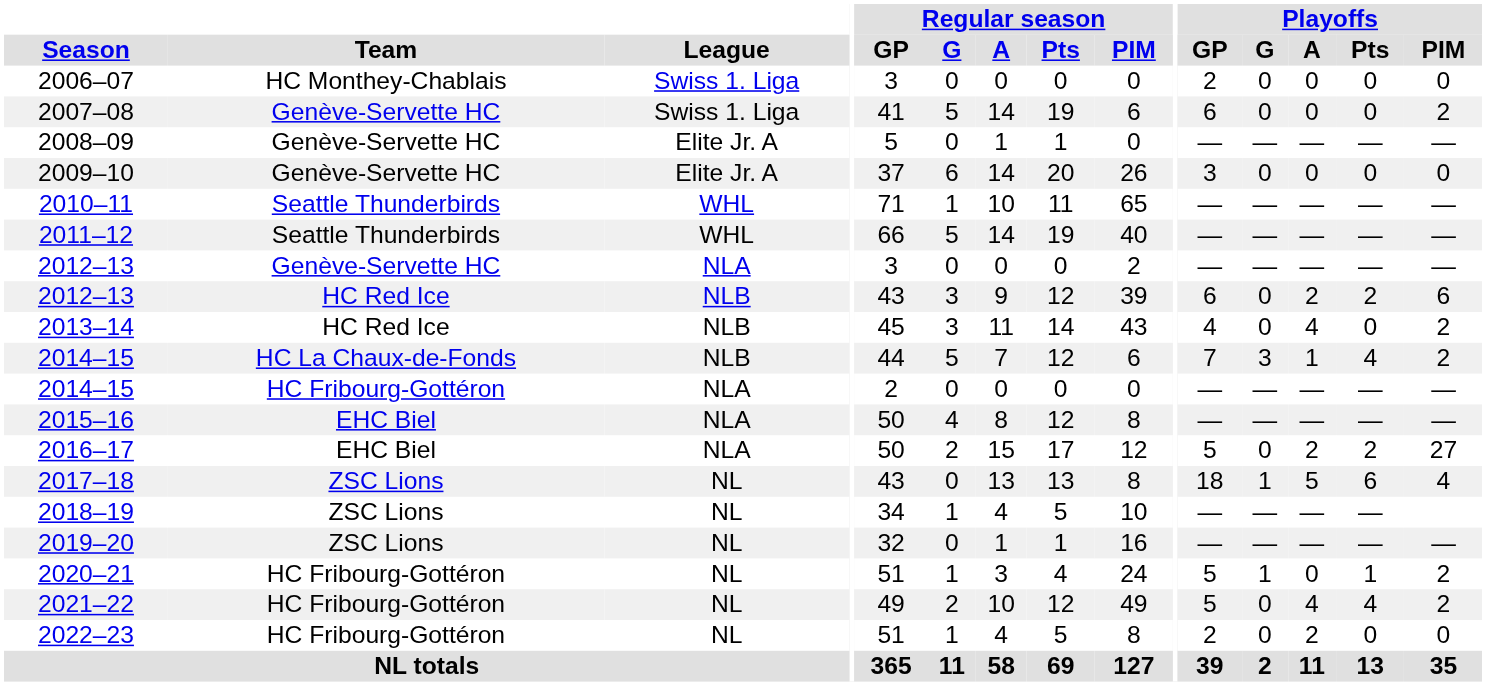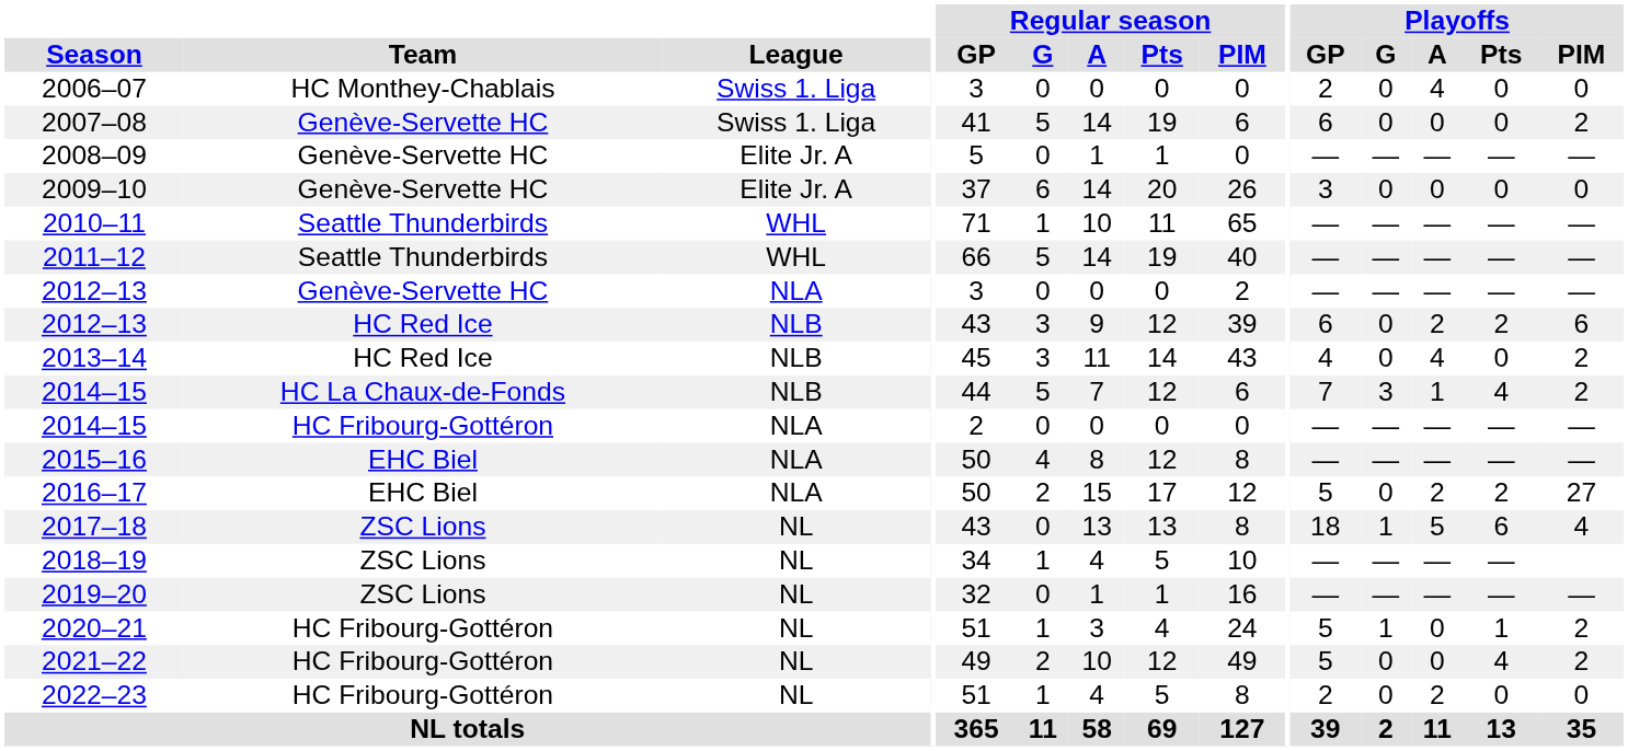 <table border="0" cellpadding="1" cellspacing="0" style="text-align:center; width:60em">
 <tr bgcolor="#e0e0e0">
 <th colspan="3" bgcolor="#ffffff"></th>
 <th rowspan="99" bgcolor="#ffffff"></th>
 <th colspan="5"><a href='#'>Regular season</a></th>
 <th rowspan="99" bgcolor="#ffffff"></th>
 <th colspan="5"><a href='#'>Playoffs</a></th>
 </tr>
 <tr bgcolor="#e0e0e0">
 <th><a href='#'>Season</a></th>
 <th>Team</th>
 <th>League</th>
 <th>GP</th>
 <th><a href='#'>G</a></th>
 <th><a href='#'>A</a></th>
 <th><a href='#'>Pts</a></th>
 <th><a href='#'>PIM</a></th>
 <th>GP</th>
 <th>G</th>
 <th>A</th>
 <th>Pts</th>
 <th>PIM</th>
 </tr>
 <tr>
 <td>2006–07</td>
 <td>HC Monthey-Chablais</td>
 <td><a href='#'>Swiss 1. Liga</a></td>
 <td>3</td>
 <td>0</td>
 <td>0</td>
 <td>0</td>
 <td>0</td>
 <td>2</td>
 <td>0</td>
-<td>0</td>
+<td>4</td>
 <td>0</td>
 <td>0</td>
 </tr>
 <tr bgcolor="#f0f0f0">
 <td>2007–08</td>
 <td><a href='#'>Genève-Servette HC</a></td>
 <td>Swiss 1. Liga</td>
 <td>41</td>
 <td>5</td>
 <td>14</td>
 <td>19</td>
 <td>6</td>
 <td>6</td>
 <td>0</td>
 <td>0</td>
 <td>0</td>
 <td>2</td>
 </tr>
 <tr>
 <td>2008–09</td>
 <td>Genève-Servette HC</td>
 <td>Elite Jr. A</td>
 <td>5</td>
 <td>0</td>
 <td>1</td>
 <td>1</td>
 <td>0</td>
 <td>—</td>
 <td>—</td>
 <td>—</td>
 <td>—</td>
 <td>—</td>
 </tr>
 <tr bgcolor="#f0f0f0">
 <td>2009–10</td>
 <td>Genève-Servette HC</td>
 <td>Elite Jr. A</td>
 <td>37</td>
 <td>6</td>
 <td>14</td>
 <td>20</td>
 <td>26</td>
 <td>3</td>
 <td>0</td>
 <td>0</td>
 <td>0</td>
 <td>0</td>
 </tr>
 <tr>
 <td><a href='#'>2010–11</a></td>
 <td><a href='#'>Seattle Thunderbirds</a></td>
 <td><a href='#'>WHL</a></td>
 <td>71</td>
 <td>1</td>
 <td>10</td>
 <td>11</td>
 <td>65</td>
 <td>—</td>
 <td>—</td>
 <td>—</td>
 <td>—</td>
 <td>—</td>
 </tr>
 <tr bgcolor="#f0f0f0">
 <td><a href='#'>2011–12</a></td>
 <td>Seattle Thunderbirds</td>
 <td>WHL</td>
 <td>66</td>
 <td>5</td>
 <td>14</td>
 <td>19</td>
 <td>40</td>
 <td>—</td>
 <td>—</td>
 <td>—</td>
 <td>—</td>
 <td>—</td>
 </tr>
 <tr>
 <td><a href='#'>2012–13</a></td>
 <td><a href='#'>Genève-Servette HC</a></td>
 <td><a href='#'>NLA</a></td>
 <td>3</td>
 <td>0</td>
 <td>0</td>
 <td>0</td>
 <td>2</td>
 <td>—</td>
 <td>—</td>
 <td>—</td>
 <td>—</td>
 <td>—</td>
 </tr>
 <tr bgcolor="#f0f0f0">
 <td><a href='#'>2012–13</a></td>
 <td><a href='#'>HC Red Ice</a></td>
 <td><a href='#'>NLB</a></td>
 <td>43</td>
 <td>3</td>
 <td>9</td>
 <td>12</td>
 <td>39</td>
 <td>6</td>
 <td>0</td>
 <td>2</td>
 <td>2</td>
 <td>6</td>
 </tr>
 <tr>
 <td><a href='#'>2013–14</a></td>
 <td>HC Red Ice</td>
 <td>NLB</td>
 <td>45</td>
 <td>3</td>
 <td>11</td>
 <td>14</td>
 <td>43</td>
 <td>4</td>
 <td>0</td>
 <td>4</td>
 <td>0</td>
 <td>2</td>
 </tr>
 <tr bgcolor="#f0f0f0">
 <td><a href='#'>2014–15</a></td>
 <td><a href='#'>HC La Chaux-de-Fonds</a></td>
 <td>NLB</td>
 <td>44</td>
 <td>5</td>
 <td>7</td>
 <td>12</td>
 <td>6</td>
 <td>7</td>
 <td>3</td>
 <td>1</td>
 <td>4</td>
 <td>2</td>
 </tr>
 <tr>
 <td><a href='#'>2014–15</a></td>
 <td><a href='#'>HC Fribourg-Gottéron</a></td>
 <td>NLA</td>
 <td>2</td>
 <td>0</td>
 <td>0</td>
 <td>0</td>
 <td>0</td>
 <td>—</td>
 <td>—</td>
 <td>—</td>
 <td>—</td>
 <td>—</td>
 </tr>
 <tr bgcolor="#f0f0f0">
 <td><a href='#'>2015–16</a></td>
 <td><a href='#'>EHC Biel</a></td>
 <td>NLA</td>
 <td>50</td>
 <td>4</td>
 <td>8</td>
 <td>12</td>
 <td>8</td>
 <td>—</td>
 <td>—</td>
 <td>—</td>
 <td>—</td>
 <td>—</td>
 </tr>
 <tr>
 <td><a href='#'>2016–17</a></td>
 <td>EHC Biel</td>
 <td>NLA</td>
 <td>50</td>
 <td>2</td>
 <td>15</td>
 <td>17</td>
 <td>12</td>
 <td>5</td>
 <td>0</td>
 <td>2</td>
 <td>2</td>
 <td>27</td>
 </tr>
 <tr bgcolor="#f0f0f0">
 <td><a href='#'>2017–18</a></td>
 <td><a href='#'>ZSC Lions</a></td>
 <td>NL</td>
 <td>43</td>
 <td>0</td>
 <td>13</td>
 <td>13</td>
 <td>8</td>
 <td>18</td>
 <td>1</td>
 <td>5</td>
 <td>6</td>
 <td>4</td>
 </tr>
 <tr>
 <td><a href='#'>2018–19</a></td>
 <td>ZSC Lions</td>
 <td>NL</td>
 <td>34</td>
 <td>1</td>
 <td>4</td>
 <td>5</td>
 <td>10</td>
 <td>—</td>
 <td>—</td>
 <td>—</td>
 <td>—</td>
 </tr>
 <tr bgcolor="#f0f0f0">
 <td><a href='#'>2019–20</a></td>
 <td>ZSC Lions</td>
 <td>NL</td>
 <td>32</td>
 <td>0</td>
 <td>1</td>
 <td>1</td>
 <td>16</td>
 <td>—</td>
 <td>—</td>
 <td>—</td>
 <td>—</td>
 <td>—</td>
 </tr>
 <tr>
 <td><a href='#'>2020–21</a></td>
 <td>HC Fribourg-Gottéron</td>
 <td>NL</td>
 <td>51</td>
 <td>1</td>
 <td>3</td>
 <td>4</td>
 <td>24</td>
 <td>5</td>
 <td>1</td>
 <td>0</td>
 <td>1</td>
 <td>2</td>
 </tr>
 <tr bgcolor="#f0f0f0">
 <td><a href='#'>2021–22</a></td>
 <td>HC Fribourg-Gottéron</td>
 <td>NL</td>
 <td>49</td>
 <td>2</td>
 <td>10</td>
 <td>12</td>
 <td>49</td>
 <td>5</td>
 <td>0</td>
-<td>4</td>
+<td>0</td>
 <td>4</td>
 <td>2</td>
 </tr>
 <tr>
 <td><a href='#'>2022–23</a></td>
 <td>HC Fribourg-Gottéron</td>
 <td>NL</td>
 <td>51</td>
 <td>1</td>
 <td>4</td>
 <td>5</td>
 <td>8</td>
 <td>2</td>
 <td>0</td>
 <td>2</td>
 <td>0</td>
 <td>0</td>
 </tr>
 <tr ALIGN="center" bgcolor="#e0e0e0">
 <th colspan="3">NL totals</th>
 <th>365</th>
 <th>11</th>
 <th>58</th>
 <th>69</th>
 <th>127</th>
 <th>39</th>
 <th>2</th>
 <th>11</th>
 <th>13</th>
 <th>35</th>
 </tr>
 </table>
